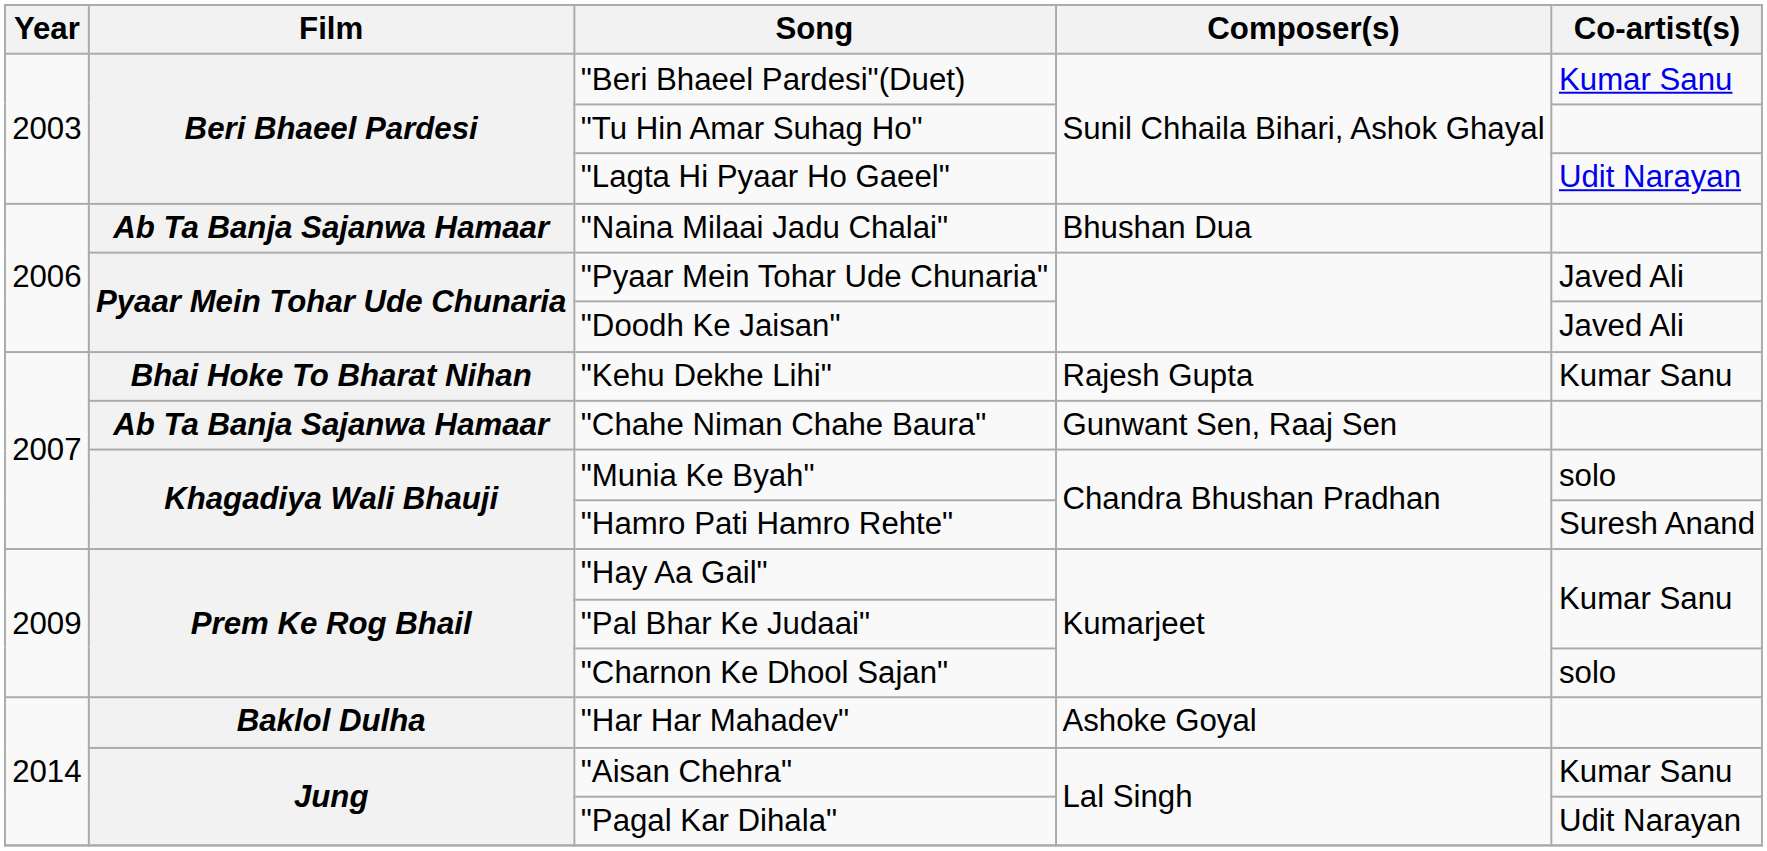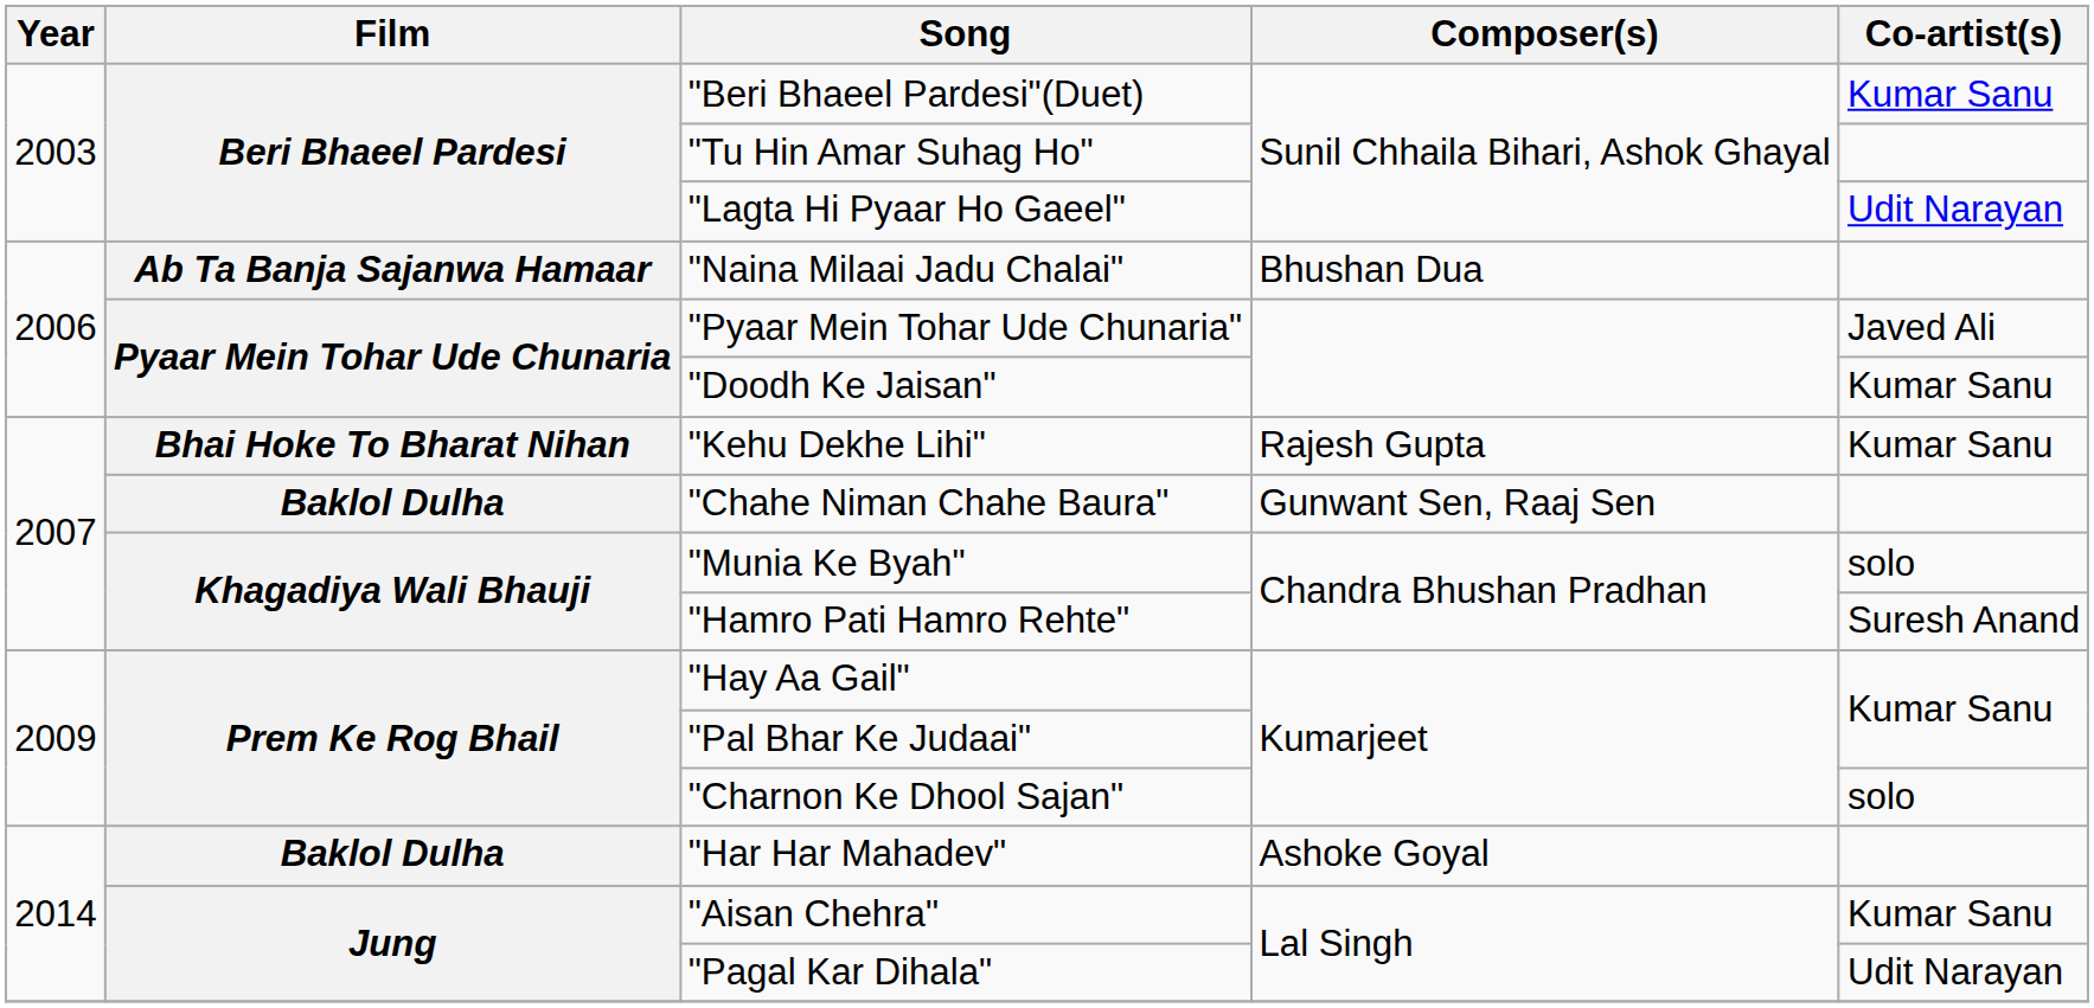 <table class="wikitable">
 <tr>
 <th>Year</th>
 <th>Film</th>
 <th>Song</th>
 <th>Composer(s)</th>
 <th>Co-artist(s)</th>
 </tr>
 <tr>
 <td rowspan="3">2003</td>
 <th rowspan="3"><em>Beri Bhaeel Pardesi</em></th>
 <td>"Beri Bhaeel Pardesi"(Duet)</td>
 <td rowspan="3">Sunil Chhaila Bihari, Ashok Ghayal</td>
 <td><a href='#'>Kumar Sanu</a></td>
 </tr>
 <tr>
 <td>"Tu Hin Amar Suhag Ho"</td>
 <td></td>
 </tr>
 <tr>
 <td>"Lagta Hi Pyaar Ho Gaeel"</td>
 <td><a href='#'>Udit Narayan</a></td>
 </tr>
 <tr>
 <td rowspan=3>2006</td>
 <th><em>Ab Ta Banja Sajanwa Hamaar</em></th>
 <td>"Naina Milaai Jadu Chalai"</td>
 <td>Bhushan Dua</td>
 <td></td>
 </tr>
 <tr>
 <th rowspan=2><em>Pyaar Mein Tohar Ude Chunaria</em></th>
 <td>"Pyaar Mein Tohar Ude Chunaria"</td>
 <td rowspan=2></td>
 <td>Javed Ali</td>
 </tr>
 <tr>
 <td>"Doodh Ke Jaisan"</td>
-<td>Javed Ali</td>
+<td>Kumar Sanu</td>
 </tr>
 <tr>
 <td rowspan=4>2007</td>
 <th><em>Bhai Hoke To Bharat Nihan</em></th>
 <td>"Kehu Dekhe Lihi"</td>
 <td>Rajesh Gupta</td>
 <td>Kumar Sanu</td>
 </tr>
 <tr>
-<th><em>Ab Ta Banja Sajanwa Hamaar</em></th>
+<th><em>Baklol Dulha</em></th>
 <td>"Chahe Niman Chahe Baura"</td>
 <td>Gunwant Sen, Raaj Sen</td>
 <td></td>
 </tr>
 <tr>
 <th rowspan=2><em>Khagadiya Wali Bhauji</em></th>
 <td>"Munia Ke Byah"</td>
 <td rowspan=2>Chandra Bhushan Pradhan</td>
 <td>solo</td>
 </tr>
 <tr>
 <td>"Hamro Pati Hamro Rehte"</td>
 <td>Suresh Anand</td>
 </tr>
 <tr>
 <td rowspan=3>2009</td>
 <th rowspan=3><em>Prem Ke Rog Bhail</em></th>
 <td>"Hay Aa Gail"</td>
 <td rowspan=3>Kumarjeet</td>
 <td rowspan=2>Kumar Sanu</td>
 </tr>
 <tr>
 <td>"Pal Bhar Ke Judaai"</td>
 </tr>
 <tr>
 <td>"Charnon Ke Dhool Sajan"</td>
 <td>solo</td>
 </tr>
 <tr>
 <td rowspan=3>2014</td>
 <th><em>Baklol Dulha</em></th>
 <td>"Har Har Mahadev"</td>
 <td>Ashoke Goyal</td>
 <td></td>
 </tr>
 <tr>
 <th rowspan=2><em>Jung</em></th>
 <td>"Aisan Chehra"</td>
 <td rowspan=2>Lal Singh</td>
 <td>Kumar Sanu</td>
 </tr>
 <tr>
 <td>"Pagal Kar Dihala"</td>
 <td>Udit Narayan</td>
 </tr>
 <tr>
 </tr>
 </table>
